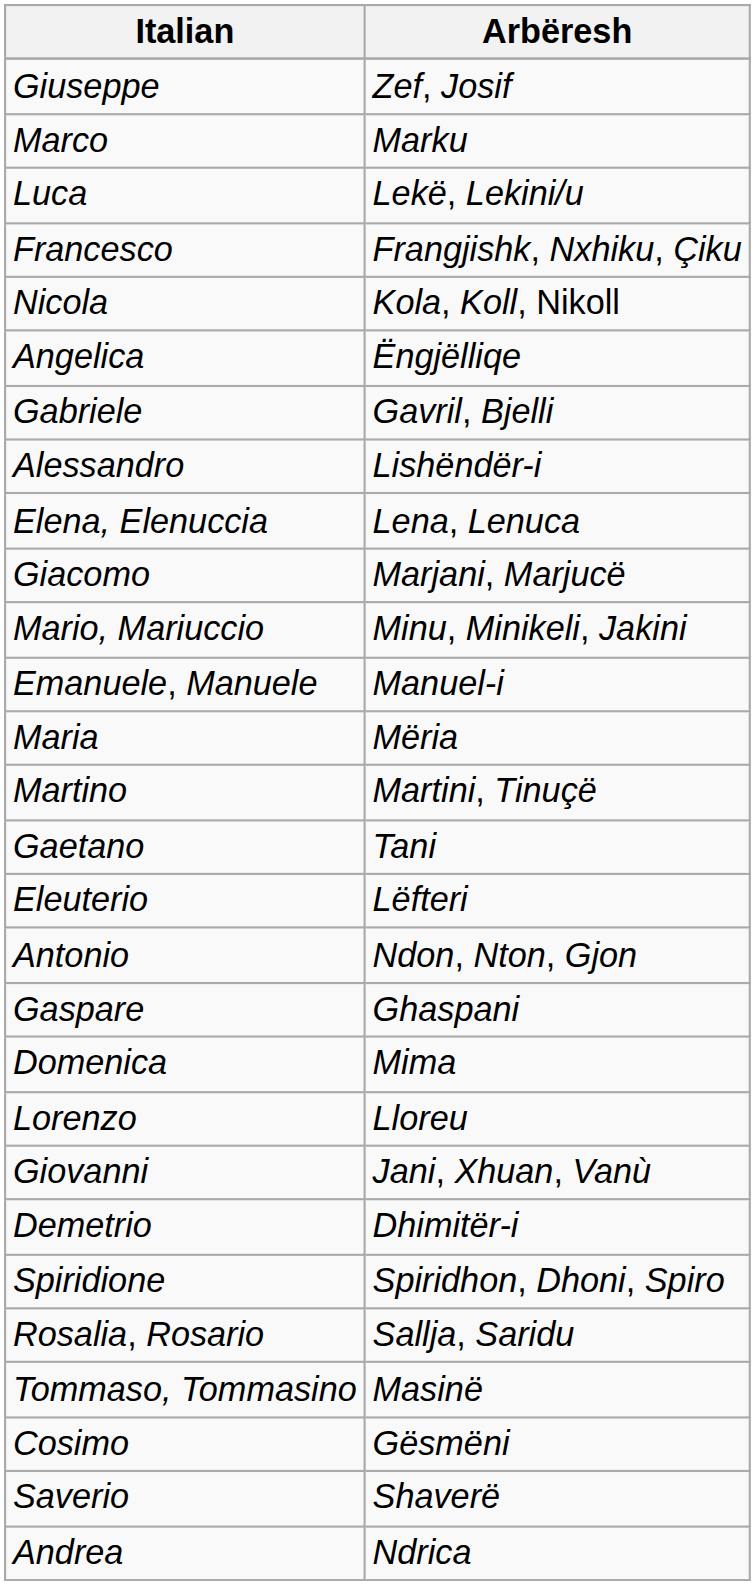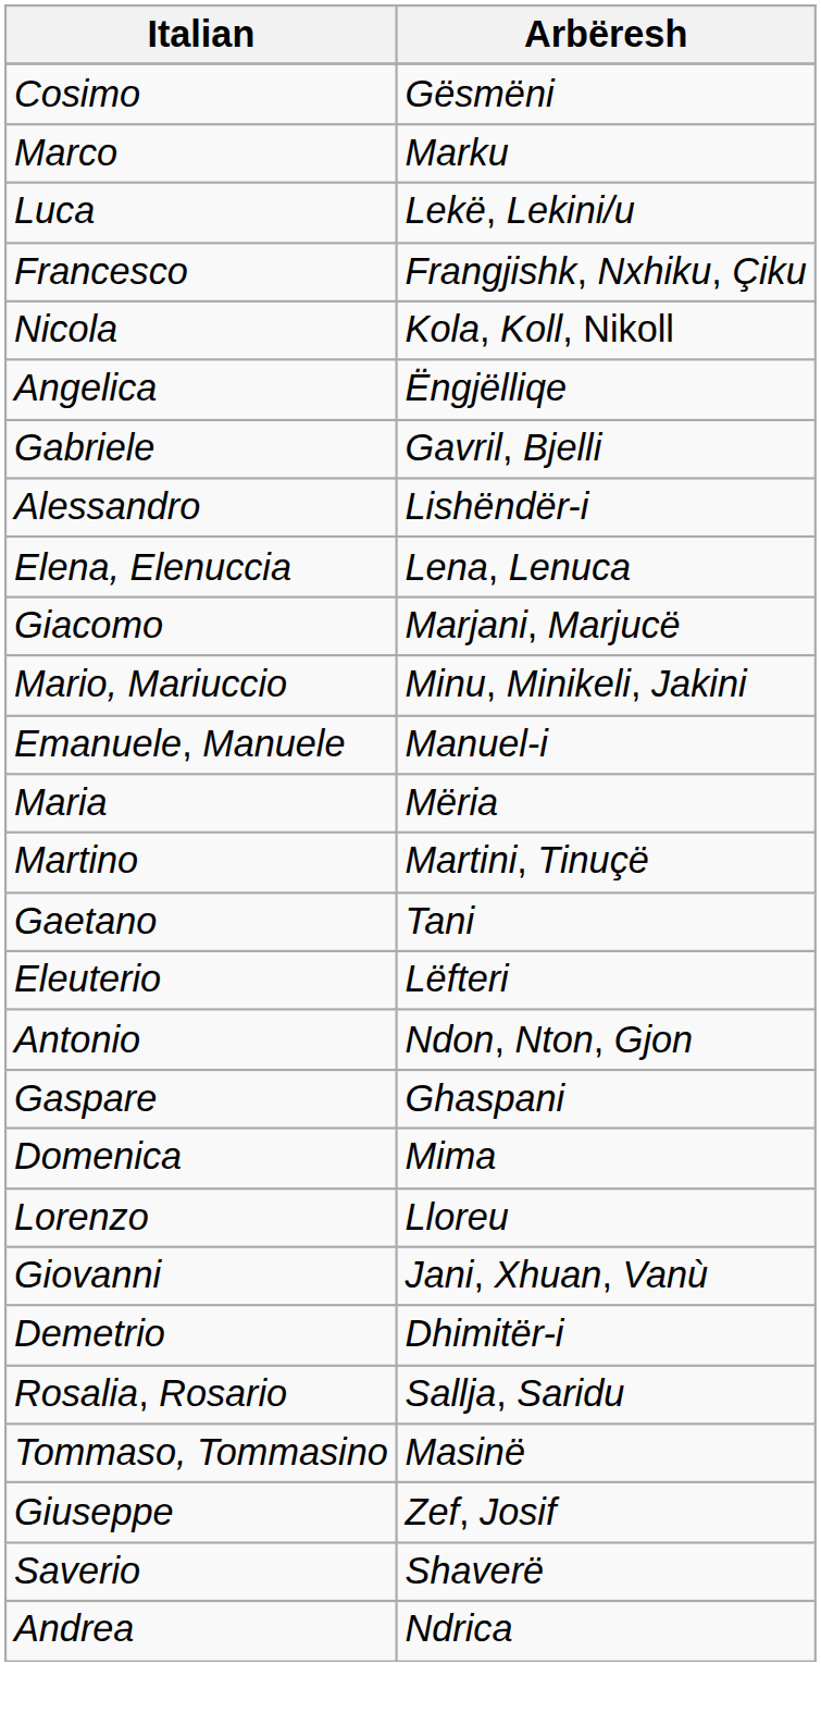 <table class="wikitable">
 <tr>
 <th>Italian</th>
 <th>Arbëresh</th>
 </tr>
 <tr>
 </tr>
 <tr>
-<td><em>Giuseppe</em></td>
-<td><em>Zef</em>, <em>Josif</em></td>
+<td><em>Cosimo</em></td>
+<td><em>Gësmëni</em></td>
 </tr>
 <tr>
 <td><em>Marco</em></td>
 <td><em>Marku</em></td>
 </tr>
 <tr>
 <td><em>Luca</em></td>
 <td><em>Lekë</em>, <em>Lekini/u</em></td>
 </tr>
 <tr>
 <td><em>Francesco</em></td>
 <td><em>Frangjishk</em>, <em>Nxhiku</em>, <em>Çiku</em></td>
 </tr>
 <tr>
 <td><em>Nicola</em></td>
 <td><em>Kola</em>, <em>Koll</em>, Nikoll</td>
 </tr>
 <tr>
 <td><em>Angelica</em></td>
 <td><em>Ëngjëlliqe</em></td>
 </tr>
 <tr>
 <td><em>Gabriele</em></td>
 <td><em>Gavril</em>, <em>Bjelli</em></td>
 </tr>
 <tr>
 <td><em>Alessandro</em></td>
 <td><em>Lishëndër-i</em></td>
 </tr>
 <tr>
 <td><em>Elena, Elenuccia</em></td>
 <td><em>Lena</em>, <em>Lenuca</em></td>
 </tr>
 <tr>
 <td><em>Giacomo</em></td>
 <td><em>Marjani</em>, <em>Marjucë</em></td>
 </tr>
 <tr>
 <td><em>Mario, Mariuccio</em></td>
 <td><em>Minu</em>, <em>Minikeli</em>, <em>Jakini</em></td>
 </tr>
 <tr>
 <td><em>Emanuele</em>, <em>Manuele</em></td>
 <td><em>Manuel-i</em></td>
 </tr>
 <tr>
 <td><em>Maria</em></td>
 <td><em>Mëria</em></td>
 </tr>
 <tr>
 <td><em>Martino</em></td>
 <td><em>Martini</em>, <em>Tinuçë</em></td>
 </tr>
 <tr>
 <td><em>Gaetano</em></td>
 <td><em>Tani</em></td>
 </tr>
 <tr>
 <td><em>Eleuterio</em></td>
 <td><em>Lëfteri</em></td>
 </tr>
 <tr>
 <td><em>Antonio</em></td>
 <td><em>Ndon</em>, <em>Nton</em>, <em>Gjon</em></td>
 </tr>
 <tr>
 <td><em>Gaspare</em></td>
 <td><em>Ghaspani</em></td>
 </tr>
 <tr>
 <td><em>Domenica</em></td>
 <td><em>Mima</em></td>
 </tr>
 <tr>
 <td><em>Lorenzo</em></td>
 <td><em>Lloreu</em></td>
 </tr>
 <tr>
 <td><em>Giovanni</em></td>
 <td><em>Jani</em>, <em>Xhuan</em>, <em>Vanù</em></td>
 </tr>
 <tr>
 <td><em>Demetrio</em></td>
 <td><em>Dhimitër-i</em></td>
 </tr>
 <tr>
-<td><em>Spiridione</em></td>
-<td><em>Spiridhon</em>, <em>Dhoni</em>, <em>Spiro</em></td>
-</tr>
-<tr>
 <td><em>Rosalia</em>, <em>Rosario</em></td>
 <td><em>Sallja</em>, <em>Saridu</em></td>
 </tr>
 <tr>
 <td><em>Tommaso, Tommasino</em></td>
 <td><em>Masinë</em></td>
 </tr>
 <tr>
-<td><em>Cosimo</em></td>
-<td><em>Gësmëni</em></td>
+<td><em>Giuseppe</em></td>
+<td><em>Zef</em>, <em>Josif</em></td>
 </tr>
 <tr>
 <td><em>Saverio</em></td>
 <td><em>Shaverë</em></td>
 </tr>
 <tr>
 <td><em>Andrea</em></td>
 <td><em>Ndrica</em></td>
 </tr>
 </table>
